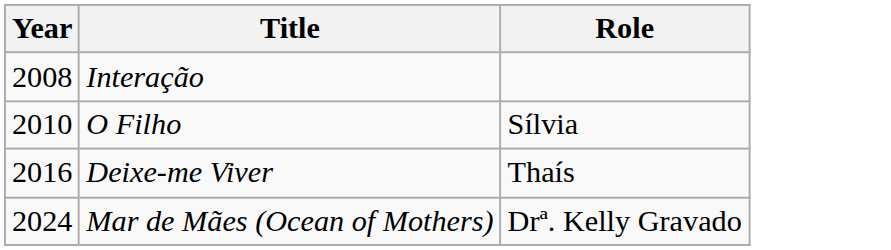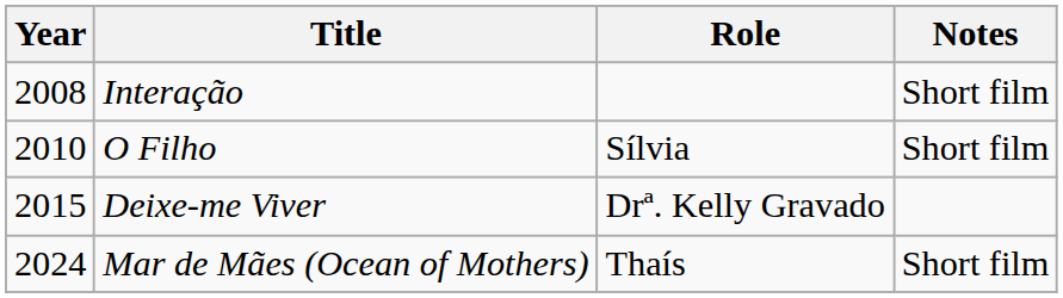 <table class="wikitable">
 <tr>
 <th>Year</th>
 <th>Title</th>
 <th>Role</th>
+<th>Notes</th>
 </tr>
 <tr>
 <td>2008</td>
 <td><em>Interação</em></td>
 <td></td>
+<td>Short film</td>
 </tr>
 <tr>
 <td>2010</td>
 <td><em>O Filho</em></td>
 <td>Sílvia</td>
+<td>Short film</td>
 </tr>
 <tr>
-<td>2016</td>
+<td>2015</td>
 <td><em>Deixe-me Viver</em></td>
-<td>Thaís</td>
+<td>Drª. Kelly Gravado</td>
+<td></td>
 </tr>
 <tr>
 <td>2024</td>
 <td><em>Mar de Mães (Ocean of Mothers)</em></td>
-<td>Drª. Kelly Gravado</td>
+<td>Thaís</td>
+<td>Short film</td>
 </tr>
 </table>
